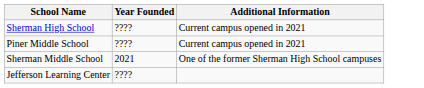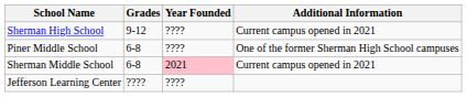 <table class="wikitable sortable">
 <tr>
 <th>School Name</th>
+<th>Grades</th>
 <th>Year Founded</th>
 <th>Additional Information</th>
 </tr>
 <tr>
 <td><a href='#'>Sherman High School</a></td>
+<td>9-12</td>
 <td>????</td>
 <td>Current campus opened in 2021</td>
 </tr>
 <tr>
 <td>Piner Middle School</td>
+<td>6-8</td>
 <td>????</td>
-<td>Current campus opened in 2021</td>
+<td>One of the former Sherman High School campuses</td>
 </tr>
 <tr>
 <td>Sherman Middle School</td>
-<td>2021</td>
-<td>One of the former Sherman High School campuses</td>
+<td>6-8</td>
+<td style="background: pink;">2021</td>
+<td>Current campus opened in 2021</td>
 </tr>
 <tr>
 <td>Jefferson Learning Center</td>
 <td>????</td>
+<td>????</td>
 <td></td>
 </tr>
 </table>
